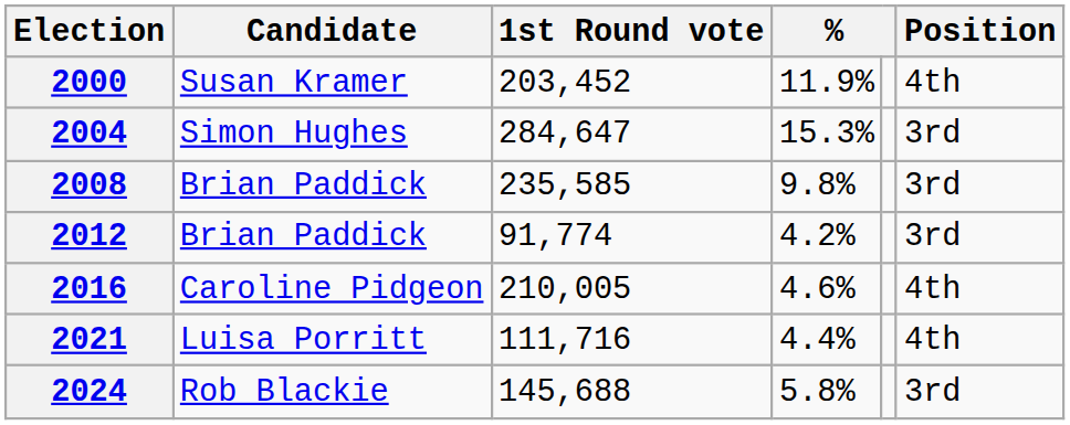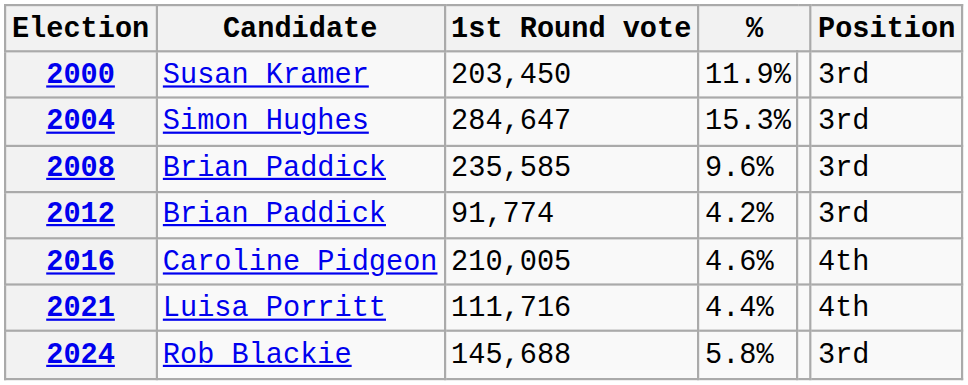 <table class="wikitable">
 <tr>
 <th>Election</th>
 <th>Candidate</th>
 <th>1st Round vote</th>
 <th colspan=2>%</th>
 <th>Position</th>
 </tr>
 <tr>
 <th><a href='#'>2000</a></th>
 <td><a href='#'>Susan Kramer</a></td>
-<td>203,452</td>
+<td>203,450</td>
 <td>11.9%</td>
 <td></td>
-<td>4th</td>
+<td>3rd</td>
 </tr>
 <tr>
 <th><a href='#'>2004</a></th>
 <td><a href='#'>Simon Hughes</a></td>
 <td>284,647</td>
 <td>15.3%</td>
 <td></td>
 <td>3rd</td>
 </tr>
 <tr>
 <th><a href='#'>2008</a></th>
 <td><a href='#'>Brian Paddick</a></td>
 <td>235,585</td>
-<td>9.8%</td>
+<td>9.6%</td>
 <td></td>
 <td>3rd</td>
 </tr>
 <tr>
 <th><a href='#'>2012</a></th>
 <td><a href='#'>Brian Paddick</a></td>
 <td>91,774</td>
 <td>4.2%</td>
 <td></td>
 <td>3rd</td>
 </tr>
 <tr>
 <th><a href='#'>2016</a></th>
 <td><a href='#'>Caroline Pidgeon</a></td>
 <td>210,005</td>
 <td>4.6%</td>
 <td></td>
 <td>4th</td>
 </tr>
 <tr>
 <th><a href='#'>2021</a></th>
 <td><a href='#'>Luisa Porritt</a></td>
 <td>111,716</td>
 <td>4.4%</td>
 <td></td>
 <td>4th</td>
 </tr>
 <tr>
 <th><a href='#'>2024</a></th>
 <td><a href='#'>Rob Blackie</a></td>
 <td>145,688</td>
 <td>5.8%</td>
 <td></td>
 <td>3rd</td>
 </tr>
 </table>
